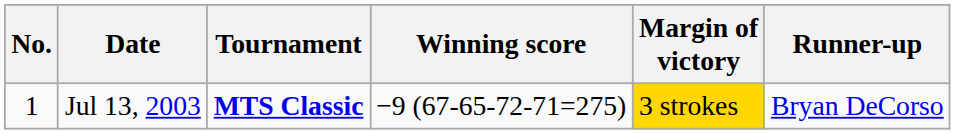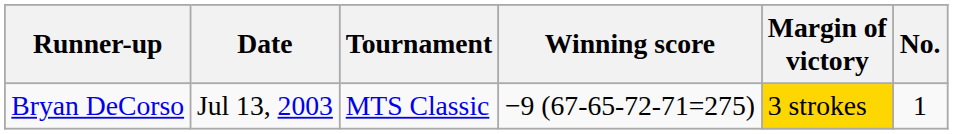 <table class="wikitable" style="font-size:95%;">
 <tr>
-<th>No.</th>
+<th>Runner-up</th>
 <th>Date</th>
 <th>Tournament</th>
 <th>Winning score</th>
 <th>Margin of<br>victory</th>
-<th>Runner-up</th>
+<th>No.</th>
 </tr>
 <tr>
-<td align=center>1</td>
+<td> <a href='#'>Bryan DeCorso</a></td>
 <td align=right>Jul 13, <a href='#'>2003</a></td>
-<td><strong><a href='#'>MTS Classic</a></strong></td>
+<td><a href='#'>MTS Classic</a></td>
 <td>−9 (67-65-72-71=275)</td>
 <td style="background: gold;">3 strokes</td>
-<td> <a href='#'>Bryan DeCorso</a></td>
+<td align=center>1</td>
 </tr>
 </table>
